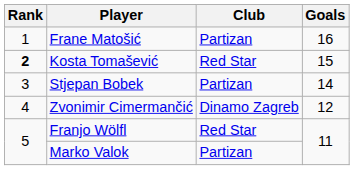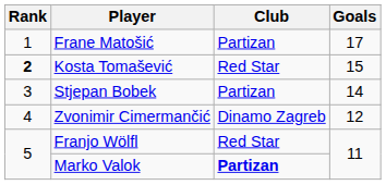 <table class="wikitable" style="text-align:center">
 <tr>
 <th>Rank</th>
 <th>Player</th>
 <th>Club</th>
 <th>Goals</th>
 </tr>
 <tr>
 <td rowspan="1">1</td>
 <td align="left"> <a href='#'>Frane Matošić</a></td>
 <td align="left"><a href='#'>Partizan</a></td>
-<td>16</td>
+<td>17</td>
 </tr>
 <tr>
 <td rowspan="1"><strong>2</strong></td>
 <td align="left"> <a href='#'>Kosta Tomašević</a></td>
 <td align="left"><a href='#'>Red Star</a></td>
 <td>15</td>
 </tr>
 <tr>
 <td rowspan="1">3</td>
 <td align="left"> <a href='#'>Stjepan Bobek</a></td>
 <td align="left"><a href='#'>Partizan</a></td>
 <td>14</td>
 </tr>
 <tr>
 <td rowspan="1">4</td>
 <td align="left"> <a href='#'>Zvonimir Cimermančić</a></td>
 <td align="left"><a href='#'>Dinamo Zagreb</a></td>
 <td>12</td>
 </tr>
 <tr>
 <td rowspan="2">5</td>
 <td align="left"> <a href='#'>Franjo Wölfl</a></td>
 <td align="left"><a href='#'>Red Star</a></td>
 <td rowspan="2">11</td>
 </tr>
 <tr>
 <td align="left"> <a href='#'>Marko Valok</a></td>
-<td align="left"><a href='#'>Partizan</a></td>
+<td align="left"><strong><a href='#'>Partizan</a></strong></td>
 </tr>
 </table>
